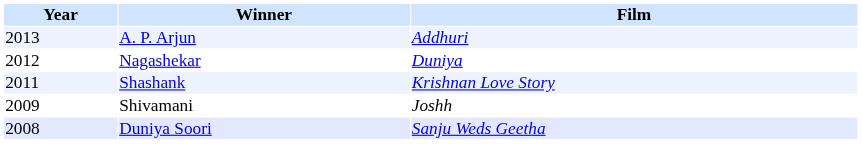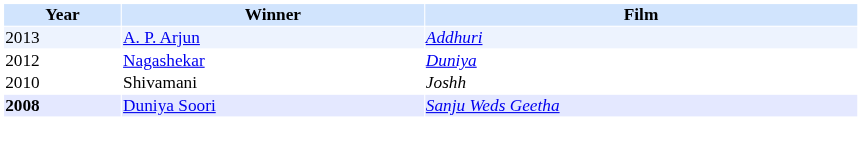 <table cellspacing="1" cellpadding="1" border="0" width="50%">
 <tr bgcolor="#d1e4fd">
 <th>Year</th>
 <th>Winner</th>
 <th>Film</th>
 </tr>
 <tr bgcolor=#edf3fe>
 <td>2013</td>
 <td><a href='#'>A. P. Arjun</a></td>
 <td><em><a href='#'>Addhuri</a></em></td>
 </tr>
 <tr>
 <td>2012</td>
 <td><a href='#'>Nagashekar</a></td>
 <td><em><a href='#'>Duniya</a></em></td>
 </tr>
-<tr bgcolor=#edf3fe>
-<td>2011</td>
-<td><a href='#'>Shashank</a></td>
-<td><em><a href='#'>Krishnan Love Story</a></em></td>
-</tr>
 <tr>
-<td>2009</td>
+<td>2010</td>
 <td>Shivamani</td>
 <td><em>Joshh</em></td>
 </tr>
 <tr bgcolor="#e4e8ff">
-<td>2008</td>
+<td><strong>2008</strong></td>
 <td><a href='#'>Duniya Soori</a></td>
 <td><em><a href='#'>Sanju Weds Geetha</a></em></td>
 </tr>
 <tr>
 </tr>
 </table>
